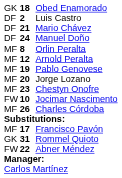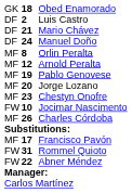 <table style = "font-size: 90%" cellspacing = "0" cellpadding = "0">
 <tr>
 <td colspan = 4></td>
 </tr>
 <tr>
 <th style="width:25px;"></th>
 <th style="width:25px;"></th>
 </tr>
 <tr>
 <td>GK</td>
 <td><strong>18</strong></td>
 <td> <a href='#'>Obed Enamorado</a></td>
 </tr>
 <tr>
 <td>DF</td>
 <td><strong>2</strong></td>
 <td> Luis Castro</td>
 </tr>
 <tr>
 <td>DF</td>
 <td><strong>21</strong></td>
 <td> <a href='#'>Mario Chávez</a></td>
 </tr>
 <tr>
 <td>DF</td>
 <td><strong>24</strong></td>
 <td> <a href='#'>Manuel Doño</a></td>
 </tr>
 <tr>
 <td>MF</td>
 <td><strong>8</strong></td>
 <td> <a href='#'>Orlin Peralta</a></td>
 <td></td>
 <td></td>
 </tr>
 <tr>
 <td>MF</td>
 <td><strong>12</strong></td>
 <td> <a href='#'>Arnold Peralta</a></td>
 </tr>
 <tr>
 <td>MF</td>
 <td><strong>19</strong></td>
 <td> <a href='#'>Pablo Genovese</a></td>
 </tr>
 <tr>
 <td>MF</td>
 <td><strong>20</strong></td>
 <td> Jorge Lozano</td>
 </tr>
 <tr>
 <td>MF</td>
 <td><strong>23</strong></td>
 <td> <a href='#'>Chestyn Onofre</a></td>
 <td></td>
 <td></td>
 <td></td>
 <td></td>
 </tr>
 <tr>
 <td>FW</td>
 <td><strong>10</strong></td>
 <td> <a href='#'>Jocimar Nascimento</a></td>
 </tr>
 <tr>
 <td>MF</td>
 <td><strong>26</strong></td>
 <td> <a href='#'>Charles Córdoba</a></td>
 <td></td>
 <td></td>
 </tr>
 <tr>
 <td colspan = 3><strong>Substitutions:</strong></td>
 </tr>
 <tr>
 <td>MF</td>
 <td><strong>17</strong></td>
 <td> <a href='#'>Francisco Pavón</a></td>
 <td></td>
 <td></td>
 </tr>
 <tr>
-<td>GK</td>
+<td>FW</td>
 <td><strong>31</strong></td>
 <td> <a href='#'>Rommel Quioto</a></td>
 <td></td>
 <td></td>
 </tr>
 <tr>
 <td>FW</td>
 <td><strong>22</strong></td>
 <td> <a href='#'>Abner Méndez</a></td>
 <td></td>
 <td></td>
 </tr>
 <tr>
 <td colspan = 3><strong>Manager:</strong></td>
 </tr>
 <tr>
 <td colspan = 3> <a href='#'>Carlos Martínez</a></td>
 </tr>
 </table>
